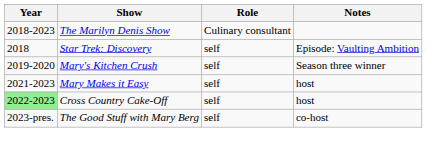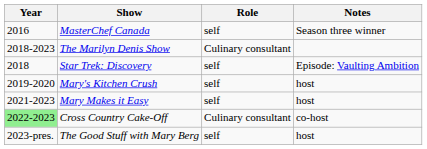 <table class="wikitable">
 <tr>
 <th>Year</th>
 <th>Show</th>
 <th>Role</th>
 <th>Notes</th>
+</tr>
+<tr>
+<td>2016</td>
+<td><em><a href='#'>MasterChef Canada</a></em></td>
+<td>self</td>
+<td>Season three winner</td>
 </tr>
 <tr>
 <td>2018-2023</td>
 <td><em><a href='#'>The Marilyn Denis Show</a></em></td>
 <td>Culinary consultant</td>
 <td></td>
 </tr>
 <tr>
 <td>2018</td>
 <td><em><a href='#'>Star Trek: Discovery</a></em></td>
 <td>self</td>
 <td>Episode: <a href='#'>Vaulting Ambition</a></td>
 </tr>
 <tr>
 <td>2019-2020</td>
 <td><em><a href='#'>Mary's Kitchen Crush</a></em></td>
 <td>self</td>
-<td>Season three winner</td>
+<td>host</td>
 </tr>
 <tr>
 <td>2021-2023</td>
 <td><em><a href='#'>Mary Makes it Easy</a></em></td>
 <td>self</td>
 <td>host</td>
 </tr>
 <tr>
 <td style="background: lightgreen;">2022-2023</td>
 <td><em>Cross Country Cake-Off</em></td>
-<td>self</td>
-<td>host</td>
+<td>Culinary consultant</td>
+<td>co-host</td>
 </tr>
 <tr>
 <td>2023-pres.</td>
 <td><em>The Good Stuff with Mary Berg</em></td>
 <td>self</td>
-<td>co-host</td>
+<td>host</td>
 </tr>
 </table>
